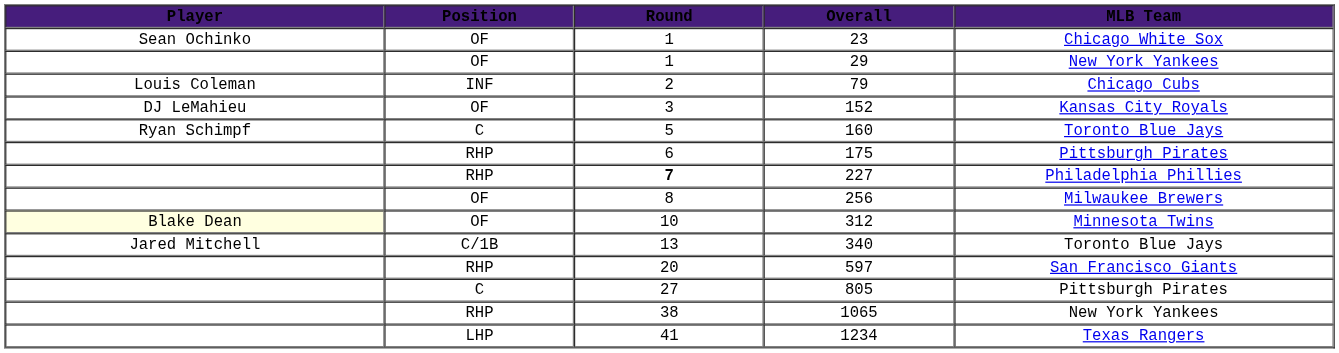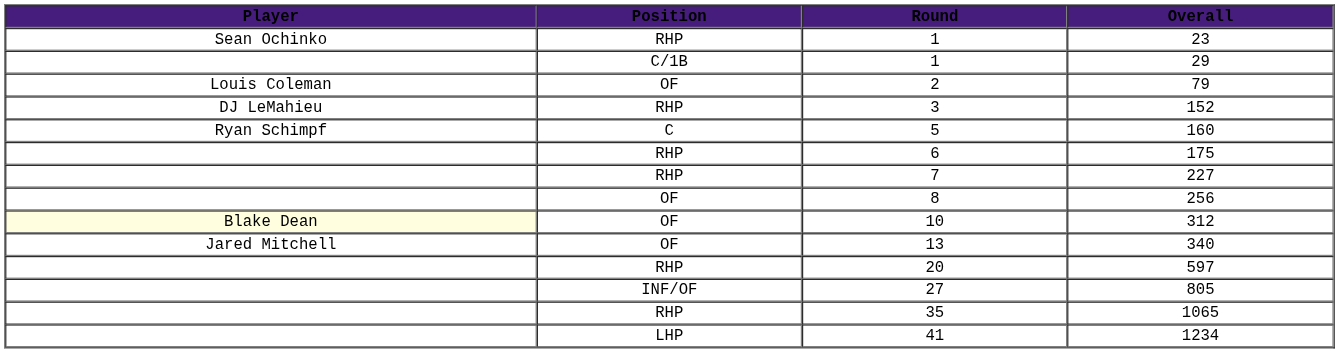 <table cellpadding="1" border="1" cellspacing="0" width="70%">
 <tr>
 <th bgcolor="#461D7C" width="20%"><span>Player</span></th>
 <th bgcolor="#461D7C" width="10%"><span>Position</span></th>
 <th bgcolor="#461D7C" width="10%"><span>Round</span></th>
 <th bgcolor="#461D7C" width="10%"><span>Overall</span></th>
-<th bgcolor="#461D7C" width="20%"><span>MLB Team</span></th>
 </tr>
 <tr align="center">
 <td>Sean Ochinko</td>
-<td>OF</td>
+<td>RHP</td>
 <td>1</td>
 <td>23</td>
-<td><a href='#'>Chicago White Sox</a></td>
 </tr>
 <tr align="center">
 <td></td>
-<td>OF</td>
+<td>C/1B</td>
 <td>1</td>
 <td>29</td>
-<td><a href='#'>New York Yankees</a></td>
 </tr>
 <tr align="center">
 <td>Louis Coleman</td>
-<td>INF</td>
+<td>OF</td>
 <td>2</td>
 <td>79</td>
-<td><a href='#'>Chicago Cubs</a></td>
 </tr>
 <tr align="center">
 <td>DJ LeMahieu</td>
-<td>OF</td>
+<td>RHP</td>
 <td>3</td>
 <td>152</td>
-<td><a href='#'>Kansas City Royals</a></td>
 </tr>
 <tr align="center">
 <td>Ryan Schimpf</td>
 <td>C</td>
 <td>5</td>
 <td>160</td>
-<td><a href='#'>Toronto Blue Jays</a></td>
 </tr>
 <tr align="center">
 <td></td>
 <td>RHP</td>
 <td>6</td>
 <td>175</td>
-<td><a href='#'>Pittsburgh Pirates</a></td>
 </tr>
 <tr align="center">
 <td></td>
 <td>RHP</td>
-<td><strong>7</strong></td>
+<td>7</td>
 <td>227</td>
-<td><a href='#'>Philadelphia Phillies</a></td>
 </tr>
 <tr align="center">
 <td></td>
 <td>OF</td>
 <td>8</td>
 <td>256</td>
-<td><a href='#'>Milwaukee Brewers</a></td>
 </tr>
 <tr align="center">
 <td style="background: lightyellow;">Blake Dean</td>
 <td>OF</td>
 <td>10</td>
 <td>312</td>
-<td><a href='#'>Minnesota Twins</a></td>
 </tr>
 <tr align="center">
 <td>Jared Mitchell</td>
-<td>C/1B</td>
+<td>OF</td>
 <td>13</td>
 <td>340</td>
-<td>Toronto Blue Jays</td>
 </tr>
 <tr align="center">
 <td></td>
 <td>RHP</td>
 <td>20</td>
 <td>597</td>
-<td><a href='#'>San Francisco Giants</a></td>
 </tr>
 <tr align="center">
 <td></td>
-<td>C</td>
+<td>INF/OF</td>
 <td>27</td>
 <td>805</td>
-<td>Pittsburgh Pirates</td>
 </tr>
 <tr align="center">
 <td></td>
 <td>RHP</td>
-<td>38</td>
+<td>35</td>
 <td>1065</td>
-<td>New York Yankees</td>
 </tr>
 <tr align="center">
 <td></td>
 <td>LHP</td>
 <td>41</td>
 <td>1234</td>
-<td><a href='#'>Texas Rangers</a></td>
 </tr>
 </table>
